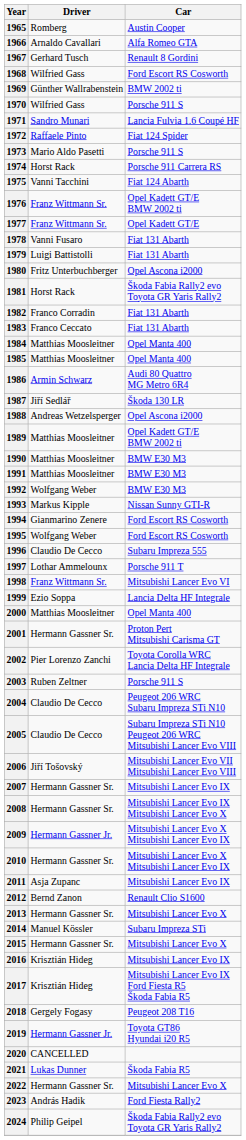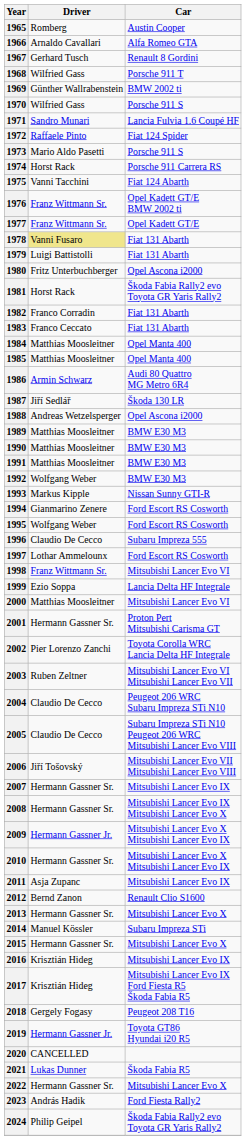 <table class="wikitable">
 <tr>
 <th>Year</th>
 <th>Driver</th>
 <th>Car</th>
 </tr>
 <tr>
 <th>1965</th>
 <td> Romberg</td>
 <td><a href='#'>Austin Cooper</a></td>
 </tr>
 <tr>
 <th>1966</th>
 <td> Arnaldo Cavallari</td>
 <td><a href='#'>Alfa Romeo GTA</a></td>
 </tr>
 <tr>
 <th>1967</th>
 <td> Gerhard Tusch</td>
 <td><a href='#'>Renault 8 Gordini</a></td>
 </tr>
 <tr>
 <th>1968</th>
 <td> Wilfried Gass</td>
-<td><a href='#'>Ford Escort RS Cosworth</a></td>
+<td><a href='#'>Porsche 911 T</a></td>
 </tr>
 <tr>
 <th>1969</th>
 <td> Günther Wallrabenstein</td>
 <td><a href='#'>BMW 2002 ti</a></td>
 </tr>
 <tr>
 <th>1970</th>
 <td> Wilfried Gass</td>
 <td><a href='#'>Porsche 911 S</a></td>
 </tr>
 <tr>
 <th>1971</th>
 <td> <a href='#'>Sandro Munari</a></td>
 <td><a href='#'>Lancia Fulvia 1.6 Coupé HF</a></td>
 </tr>
 <tr>
 <th>1972</th>
 <td> <a href='#'>Raffaele Pinto</a></td>
 <td><a href='#'>Fiat 124 Spider</a></td>
 </tr>
 <tr>
 <th>1973</th>
 <td> Mario Aldo Pasetti</td>
 <td><a href='#'>Porsche 911 S</a></td>
 </tr>
 <tr>
 <th>1974</th>
 <td> Horst Rack</td>
 <td><a href='#'>Porsche 911 Carrera RS</a></td>
 </tr>
 <tr>
 <th>1975</th>
 <td> Vanni Tacchini</td>
 <td><a href='#'>Fiat 124 Abarth</a></td>
 </tr>
 <tr>
 <th>1976</th>
 <td> <a href='#'>Franz Wittmann Sr.</a></td>
 <td><a href='#'>Opel Kadett GT/E</a><br> <a href='#'>BMW 2002 ti</a></td>
 </tr>
 <tr>
 <th>1977</th>
 <td> <a href='#'>Franz Wittmann Sr.</a></td>
 <td><a href='#'>Opel Kadett GT/E</a></td>
 </tr>
 <tr>
 <th>1978</th>
-<td> Vanni Fusaro</td>
+<td style="background: khaki;"> Vanni Fusaro</td>
 <td><a href='#'>Fiat 131 Abarth</a></td>
 </tr>
 <tr>
 <th>1979</th>
 <td> Luigi Battistolli</td>
 <td><a href='#'>Fiat 131 Abarth</a></td>
 </tr>
 <tr>
 <th>1980</th>
 <td> Fritz Unterbuchberger</td>
 <td><a href='#'>Opel Ascona i2000</a></td>
 </tr>
 <tr>
 <th>1981</th>
 <td> Horst Rack</td>
 <td><a href='#'>Škoda Fabia Rally2 evo</a><br><a href='#'>Toyota GR Yaris Rally2</a></td>
 </tr>
 <tr>
 <th>1982</th>
 <td> Franco Corradin</td>
 <td><a href='#'>Fiat 131 Abarth</a></td>
 </tr>
 <tr>
 <th>1983</th>
 <td> Franco Ceccato</td>
 <td><a href='#'>Fiat 131 Abarth</a></td>
 </tr>
 <tr>
 <th>1984</th>
 <td> Matthias Moosleitner</td>
 <td><a href='#'>Opel Manta 400</a></td>
 </tr>
 <tr>
 <th>1985</th>
 <td> Matthias Moosleitner</td>
 <td><a href='#'>Opel Manta 400</a></td>
 </tr>
 <tr>
 <th>1986</th>
 <td> <a href='#'>Armin Schwarz</a></td>
 <td><a href='#'>Audi 80 Quattro</a><br> <a href='#'>MG Metro 6R4</a></td>
 </tr>
 <tr>
 <th>1987</th>
 <td> Jiří Sedlář</td>
 <td><a href='#'>Škoda 130 LR</a></td>
 </tr>
 <tr>
 <th>1988</th>
 <td> Andreas Wetzelsperger</td>
 <td><a href='#'>Opel Ascona i2000</a></td>
 </tr>
 <tr>
 <th>1989</th>
 <td> Matthias Moosleitner</td>
-<td><a href='#'>Opel Kadett GT/E</a><br> <a href='#'>BMW 2002 ti</a></td>
+<td><a href='#'>BMW E30 M3</a></td>
 </tr>
 <tr>
 <th>1990</th>
 <td> Matthias Moosleitner</td>
 <td><a href='#'>BMW E30 M3</a></td>
 </tr>
 <tr>
 <th>1991</th>
 <td> Matthias Moosleitner</td>
 <td><a href='#'>BMW E30 M3</a></td>
 </tr>
 <tr>
 <th>1992</th>
 <td> Wolfgang Weber</td>
 <td><a href='#'>BMW E30 M3</a></td>
 </tr>
 <tr>
 <th>1993</th>
 <td> Markus Kipple</td>
 <td><a href='#'>Nissan Sunny GTI-R</a></td>
 </tr>
 <tr>
 <th>1994</th>
 <td> Gianmarino Zenere</td>
 <td><a href='#'>Ford Escort RS Cosworth</a></td>
 </tr>
 <tr>
 <th>1995</th>
 <td> Wolfgang Weber</td>
 <td><a href='#'>Ford Escort RS Cosworth</a></td>
 </tr>
 <tr>
 <th>1996</th>
 <td> Claudio De Cecco</td>
 <td><a href='#'>Subaru Impreza 555</a></td>
 </tr>
 <tr>
 <th>1997</th>
 <td> Lothar Ammelounx</td>
-<td><a href='#'>Porsche 911 T</a></td>
+<td><a href='#'>Ford Escort RS Cosworth</a></td>
 </tr>
 <tr>
 <th>1998</th>
 <td> <a href='#'>Franz Wittmann Sr.</a></td>
 <td><a href='#'>Mitsubishi Lancer Evo VI</a></td>
 </tr>
 <tr>
 <th>1999</th>
 <td> Ezio Soppa</td>
 <td><a href='#'>Lancia Delta HF Integrale</a></td>
 </tr>
 <tr>
 <th>2000</th>
 <td> Matthias Moosleitner</td>
-<td><a href='#'>Opel Manta 400</a></td>
+<td><a href='#'>Mitsubishi Lancer Evo VI</a></td>
 </tr>
 <tr>
 <th>2001</th>
 <td> Hermann Gassner Sr.</td>
 <td><a href='#'>Proton Pert</a><br> <a href='#'>Mitsubishi Carisma GT</a></td>
 </tr>
 <tr>
 <th>2002</th>
 <td> Pier Lorenzo Zanchi</td>
 <td><a href='#'>Toyota Corolla WRC</a><br> <a href='#'>Lancia Delta HF Integrale</a></td>
 </tr>
 <tr>
 <th>2003</th>
 <td> Ruben Zeltner</td>
-<td><a href='#'>Porsche 911 S</a></td>
+<td><a href='#'>Mitsubishi Lancer Evo VI</a><br> <a href='#'>Mitsubishi Lancer Evo VII</a></td>
 </tr>
 <tr>
 <th>2004</th>
 <td> Claudio De Cecco</td>
 <td><a href='#'>Peugeot 206 WRC</a><br> <a href='#'>Subaru Impreza STi N10</a></td>
 </tr>
 <tr>
 <th>2005</th>
 <td> Claudio De Cecco</td>
 <td><a href='#'>Subaru Impreza STi N10</a><br> <a href='#'>Peugeot 206 WRC</a><br> <a href='#'>Mitsubishi Lancer Evo VIII</a></td>
 </tr>
 <tr>
 <th>2006</th>
 <td> Jiří Tošovský</td>
 <td><a href='#'>Mitsubishi Lancer Evo VII</a><br> <a href='#'>Mitsubishi Lancer Evo VIII</a></td>
 </tr>
 <tr>
 <th>2007</th>
 <td> Hermann Gassner Sr.</td>
 <td><a href='#'>Mitsubishi Lancer Evo IX</a></td>
 </tr>
 <tr>
 <th>2008</th>
 <td> Hermann Gassner Sr.</td>
 <td><a href='#'>Mitsubishi Lancer Evo IX</a><br> <a href='#'>Mitsubishi Lancer Evo X</a></td>
 </tr>
 <tr>
 <th>2009</th>
 <td> <a href='#'>Hermann Gassner Jr.</a></td>
 <td><a href='#'>Mitsubishi Lancer Evo X</a><br> <a href='#'>Mitsubishi Lancer Evo IX</a></td>
 </tr>
 <tr>
 <th>2010</th>
 <td> Hermann Gassner Sr.</td>
 <td><a href='#'>Mitsubishi Lancer Evo X</a><br> <a href='#'>Mitsubishi Lancer Evo IX</a></td>
 </tr>
 <tr>
 <th>2011</th>
 <td> Asja Zupanc</td>
 <td><a href='#'>Mitsubishi Lancer Evo IX</a></td>
 </tr>
 <tr>
 <th>2012</th>
 <td> Bernd Zanon</td>
 <td><a href='#'>Renault Clio S1600</a></td>
 </tr>
 <tr>
 <th>2013</th>
 <td> Hermann Gassner Sr.</td>
 <td><a href='#'>Mitsubishi Lancer Evo X</a></td>
 </tr>
 <tr>
 <th>2014</th>
 <td> Manuel Kössler</td>
 <td><a href='#'>Subaru Impreza STi</a></td>
 </tr>
 <tr>
 <th>2015</th>
 <td> Hermann Gassner Sr.</td>
 <td><a href='#'>Mitsubishi Lancer Evo X</a></td>
 </tr>
 <tr>
 <th>2016</th>
 <td> Krisztián Hideg</td>
 <td><a href='#'>Mitsubishi Lancer Evo IX</a></td>
 </tr>
 <tr>
 <th>2017</th>
 <td> Krisztián Hideg</td>
 <td><a href='#'>Mitsubishi Lancer Evo IX</a><br><a href='#'>Ford Fiesta R5</a><br><a href='#'>Škoda Fabia R5</a></td>
 </tr>
 <tr>
 <th>2018</th>
 <td> Gergely Fogasy</td>
 <td><a href='#'>Peugeot 208 T16</a></td>
 </tr>
 <tr>
 <th>2019</th>
 <td> <a href='#'>Hermann Gassner Jr.</a></td>
 <td><a href='#'>Toyota GT86</a><br><a href='#'>Hyundai i20 R5</a></td>
 </tr>
 <tr>
 <th>2020</th>
 <td>CANCELLED</td>
 <td></td>
 </tr>
 <tr>
 <th>2021</th>
 <td> <a href='#'>Lukas Dunner</a></td>
 <td><a href='#'>Škoda Fabia R5</a></td>
 </tr>
 <tr>
 <th>2022</th>
 <td> Hermann Gassner Sr.</td>
 <td><a href='#'>Mitsubishi Lancer Evo X</a></td>
 </tr>
 <tr>
 <th>2023</th>
 <td> András Hadik</td>
 <td><a href='#'>Ford Fiesta Rally2</a></td>
 </tr>
 <tr>
 <th>2024</th>
 <td> Philip Geipel</td>
 <td><a href='#'>Škoda Fabia Rally2 evo</a><br><a href='#'>Toyota GR Yaris Rally2</a></td>
 </tr>
 <tr>
 </tr>
 </table>
